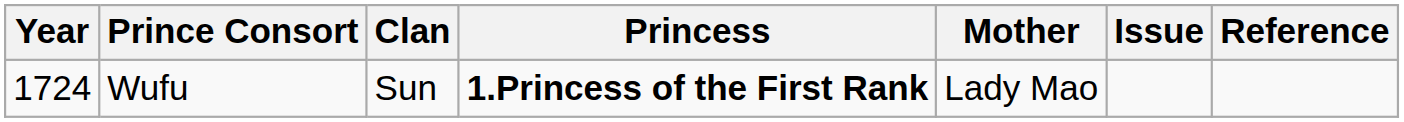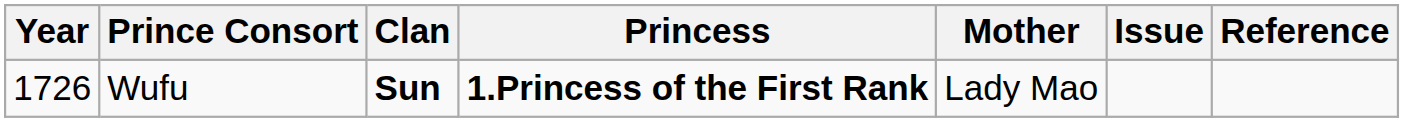 <table class="wikitable">
 <tr>
 <th>Year</th>
 <th>Prince Consort</th>
 <th>Clan</th>
 <th>Princess</th>
 <th>Mother</th>
 <th>Issue</th>
 <th>Reference</th>
 </tr>
 <tr>
-<td>1724</td>
+<td>1726</td>
 <td>Wufu</td>
-<td>Sun</td>
+<td><strong>Sun</strong></td>
 <td><strong>1.Princess of the First Rank</strong></td>
 <td>Lady Mao</td>
 <td></td>
 <td></td>
 </tr>
 </table>
